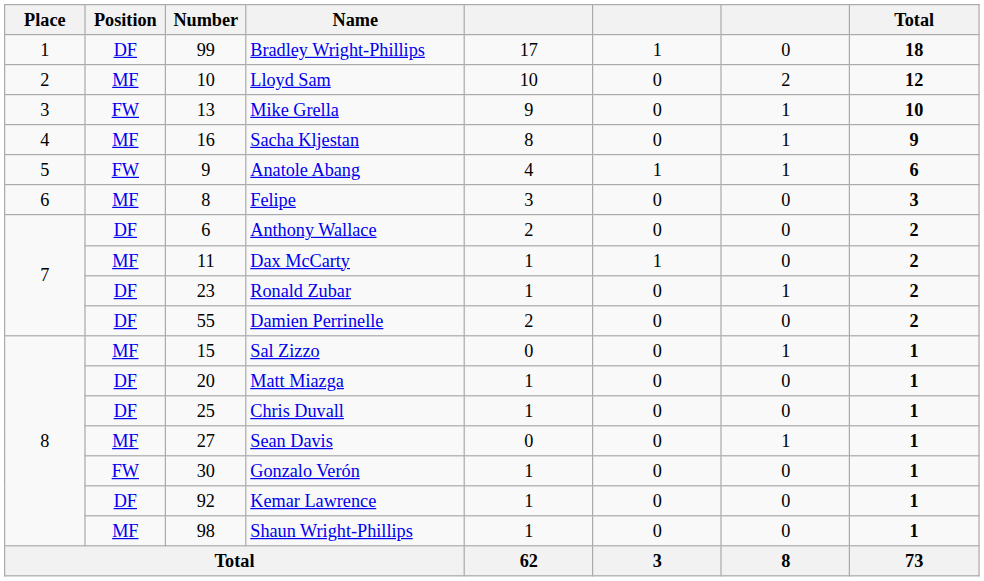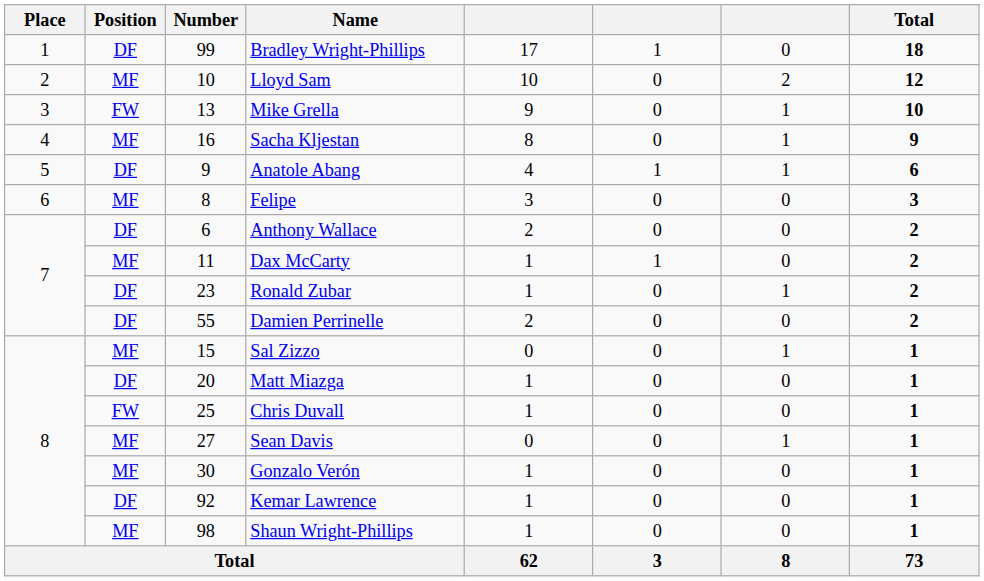 <table class="wikitable" style="font-size: 95%; text-align: center">
 <tr>
 <th width=60>Place</th>
 <th width=60>Position</th>
 <th width=60>Number</th>
 <th width=175>Name</th>
 <th width=100></th>
 <th width=100></th>
 <th width=100></th>
 <th width=100><strong>Total</strong></th>
 </tr>
 <tr>
 <td>1</td>
 <td><a href='#'>DF</a></td>
 <td>99</td>
 <td align="left"> <a href='#'>Bradley Wright-Phillips</a></td>
 <td>17</td>
 <td>1</td>
 <td>0</td>
 <td><strong>18</strong></td>
 </tr>
 <tr>
 <td>2</td>
 <td><a href='#'>MF</a></td>
 <td>10</td>
 <td align="left"> <a href='#'>Lloyd Sam</a></td>
 <td>10</td>
 <td>0</td>
 <td>2</td>
 <td><strong>12</strong></td>
 </tr>
 <tr>
 <td>3</td>
 <td><a href='#'>FW</a></td>
 <td>13</td>
 <td align="left"> <a href='#'>Mike Grella</a></td>
 <td>9</td>
 <td>0</td>
 <td>1</td>
 <td><strong>10</strong></td>
 </tr>
 <tr>
 <td>4</td>
 <td><a href='#'>MF</a></td>
 <td>16</td>
 <td align="left"> <a href='#'>Sacha Kljestan</a></td>
 <td>8</td>
 <td>0</td>
 <td>1</td>
 <td><strong>9</strong></td>
 </tr>
 <tr>
 <td>5</td>
-<td><a href='#'>FW</a></td>
+<td><a href='#'>DF</a></td>
 <td>9</td>
 <td align="left"> <a href='#'>Anatole Abang</a></td>
 <td>4</td>
 <td>1</td>
 <td>1</td>
 <td><strong>6</strong></td>
 </tr>
 <tr>
 <td>6</td>
 <td><a href='#'>MF</a></td>
 <td>8</td>
 <td align="left"> <a href='#'>Felipe</a></td>
 <td>3</td>
 <td>0</td>
 <td>0</td>
 <td><strong>3</strong></td>
 </tr>
 <tr>
 <td rowspan="4">7</td>
 <td><a href='#'>DF</a></td>
 <td>6</td>
 <td align="left"> <a href='#'>Anthony Wallace</a></td>
 <td>2</td>
 <td>0</td>
 <td>0</td>
 <td><strong>2</strong></td>
 </tr>
 <tr>
 <td><a href='#'>MF</a></td>
 <td>11</td>
 <td align="left"> <a href='#'>Dax McCarty</a></td>
 <td>1</td>
 <td>1</td>
 <td>0</td>
 <td><strong>2</strong></td>
 </tr>
 <tr>
 <td><a href='#'>DF</a></td>
 <td>23</td>
 <td align="left"> <a href='#'>Ronald Zubar</a></td>
 <td>1</td>
 <td>0</td>
 <td>1</td>
 <td><strong>2</strong></td>
 </tr>
 <tr>
 <td><a href='#'>DF</a></td>
 <td>55</td>
 <td align="left"> <a href='#'>Damien Perrinelle</a></td>
 <td>2</td>
 <td>0</td>
 <td>0</td>
 <td><strong>2</strong></td>
 </tr>
 <tr>
 <td rowspan="7">8</td>
 <td><a href='#'>MF</a></td>
 <td>15</td>
 <td align="left"> <a href='#'>Sal Zizzo</a></td>
 <td>0</td>
 <td>0</td>
 <td>1</td>
 <td><strong>1</strong></td>
 </tr>
 <tr>
 <td><a href='#'>DF</a></td>
 <td>20</td>
 <td align="left"> <a href='#'>Matt Miazga</a></td>
 <td>1</td>
 <td>0</td>
 <td>0</td>
 <td><strong>1</strong></td>
 </tr>
 <tr>
-<td><a href='#'>DF</a></td>
+<td><a href='#'>FW</a></td>
 <td>25</td>
 <td align="left"> <a href='#'>Chris Duvall</a></td>
 <td>1</td>
 <td>0</td>
 <td>0</td>
 <td><strong>1</strong></td>
 </tr>
 <tr>
 <td><a href='#'>MF</a></td>
 <td>27</td>
 <td align="left"> <a href='#'>Sean Davis</a></td>
 <td>0</td>
 <td>0</td>
 <td>1</td>
 <td><strong>1</strong></td>
 </tr>
 <tr>
-<td><a href='#'>FW</a></td>
+<td><a href='#'>MF</a></td>
 <td>30</td>
 <td align="left"> <a href='#'>Gonzalo Verón</a></td>
 <td>1</td>
 <td>0</td>
 <td>0</td>
 <td><strong>1</strong></td>
 </tr>
 <tr>
 <td><a href='#'>DF</a></td>
 <td>92</td>
 <td align="left"> <a href='#'>Kemar Lawrence</a></td>
 <td>1</td>
 <td>0</td>
 <td>0</td>
 <td><strong>1</strong></td>
 </tr>
 <tr>
 <td><a href='#'>MF</a></td>
 <td>98</td>
 <td align="left"> <a href='#'>Shaun Wright-Phillips</a></td>
 <td>1</td>
 <td>0</td>
 <td>0</td>
 <td><strong>1</strong></td>
 </tr>
 <tr>
 <th colspan="4">Total</th>
 <th>62</th>
 <th>3</th>
 <th>8</th>
 <th>73</th>
 </tr>
 </table>
